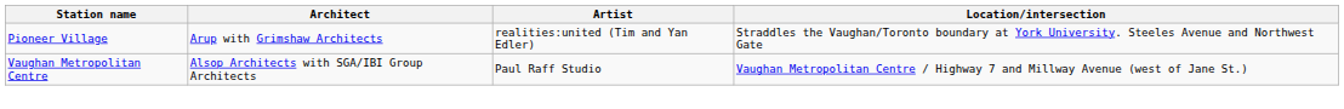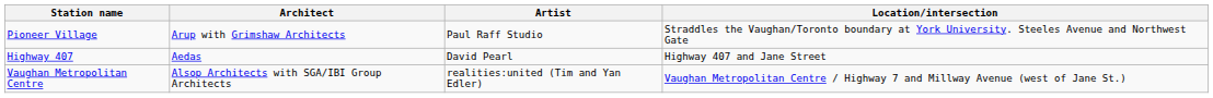 <table class="wikitable">
 <tr>
 <th>Station name</th>
 <th>Architect</th>
 <th>Artist</th>
 <th>Location/intersection</th>
 </tr>
 <tr>
 <td><a href='#'>Pioneer Village</a></td>
 <td><a href='#'>Arup</a> with <a href='#'>Grimshaw Architects</a></td>
-<td>realities:united (Tim and Yan Edler)</td>
+<td>Paul Raff Studio</td>
 <td>Straddles the Vaughan/Toronto boundary at <a href='#'>York University</a>. Steeles Avenue and Northwest Gate</td>
+</tr>
+<tr>
+<td><a href='#'>Highway 407</a></td>
+<td><a href='#'>Aedas</a></td>
+<td>David Pearl</td>
+<td>Highway 407 and Jane Street</td>
 </tr>
 <tr>
 <td><a href='#'>Vaughan Metropolitan Centre</a></td>
 <td><a href='#'>Alsop Architects</a> with SGA/IBI Group Architects</td>
-<td>Paul Raff Studio</td>
+<td>realities:united (Tim and Yan Edler)</td>
 <td><a href='#'>Vaughan Metropolitan Centre</a> / Highway 7 and Millway Avenue (west of Jane St.)</td>
 </tr>
 </table>
